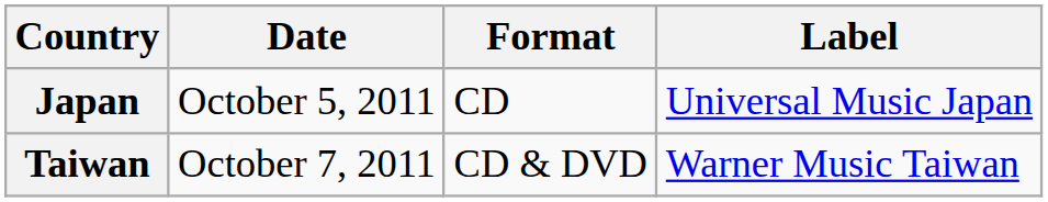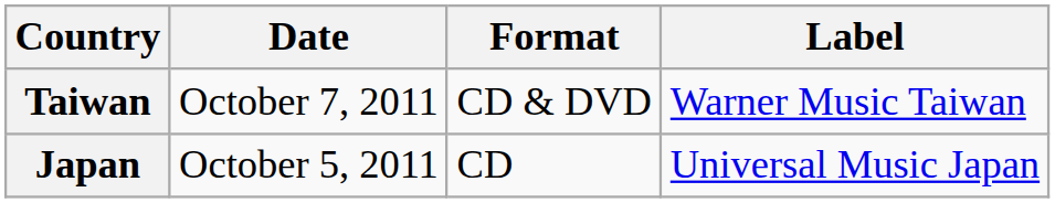 <table class="wikitable plainrowheaders">
 <tr>
 <th scope="col">Country</th>
 <th>Date</th>
 <th>Format</th>
 <th>Label</th>
 </tr>
 <tr>
+<th scope="row">Taiwan</th>
+<td>October 7, 2011</td>
+<td>CD & DVD</td>
+<td><a href='#'>Warner Music Taiwan</a></td>
+</tr>
+<tr>
 <th scope="row" rowspan="1">Japan</th>
 <td>October 5, 2011</td>
 <td>CD</td>
 <td><a href='#'>Universal Music Japan</a></td>
 </tr>
-<tr>
-<th scope="row">Taiwan</th>
-<td>October 7, 2011</td>
-<td>CD & DVD</td>
-<td><a href='#'>Warner Music Taiwan</a></td>
-</tr>
 </table>
